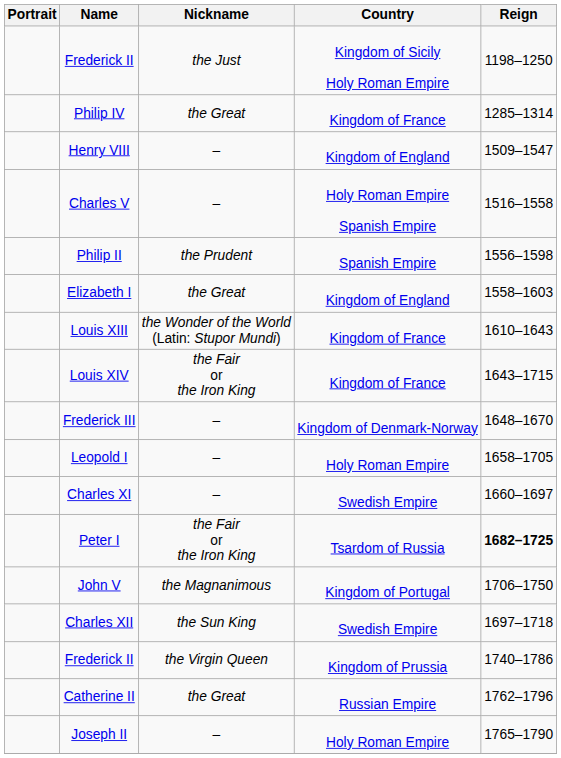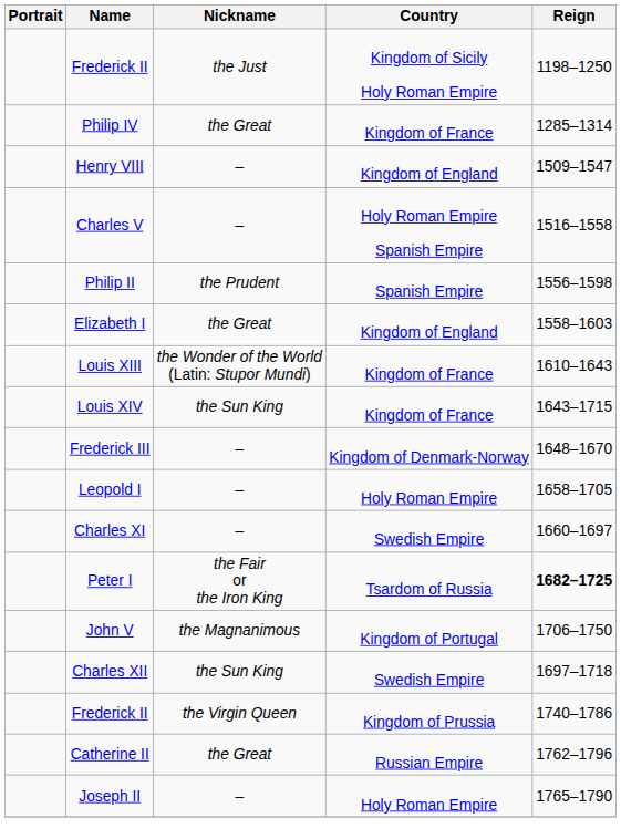 <table class="wikitable mw-collapsible mw">
 <tr style="text-align:center;">
 <th>Portrait</th>
 <th>Name</th>
 <th>Nickname</th>
 <th>Country</th>
 <th>Reign</th>
 </tr>
 <tr style="text-align:center;">
 <td></td>
 <td><a href='#'>Frederick II</a></td>
 <td><em>the Just</em></td>
 <td><br><a href='#'>Kingdom of Sicily</a><br><br><a href='#'>Holy Roman Empire</a></td>
 <td>1198–1250</td>
 </tr>
 <tr style="text-align:center;">
 <td></td>
 <td><a href='#'>Philip IV</a></td>
 <td><em>the Great</em></td>
 <td><br><a href='#'>Kingdom of France</a></td>
 <td>1285–1314</td>
 </tr>
 <tr style="text-align:center;">
 <td></td>
 <td><a href='#'>Henry VIII</a></td>
 <td>–</td>
 <td><br><a href='#'>Kingdom of England</a></td>
 <td>1509–1547</td>
 </tr>
 <tr style="text-align:center;">
 <td></td>
 <td><a href='#'>Charles V</a></td>
 <td>–</td>
 <td><br><a href='#'>Holy Roman Empire</a><br><br><a href='#'>Spanish Empire</a></td>
 <td>1516–1558</td>
 </tr>
 <tr style="text-align:center;">
 <td></td>
 <td><a href='#'>Philip II</a></td>
 <td><em>the Prudent</em></td>
 <td><br><a href='#'>Spanish Empire</a></td>
 <td>1556–1598</td>
 </tr>
 <tr style="text-align:center;">
 <td></td>
 <td><a href='#'>Elizabeth I</a></td>
 <td><em>the Great</em></td>
 <td><br><a href='#'>Kingdom of England</a></td>
 <td>1558–1603</td>
 </tr>
 <tr style="text-align:center;">
 <td></td>
 <td><a href='#'>Louis XIII</a></td>
 <td><em>the Wonder of the World</em><br>(Latin: <em>Stupor Mundi</em>)</td>
 <td><br><a href='#'>Kingdom of France</a></td>
 <td>1610–1643</td>
 </tr>
 <tr style="text-align:center;">
 <td></td>
 <td><a href='#'>Louis XIV</a></td>
-<td><em>the Fair</em><br>or<br><em>the Iron King</em></td>
+<td><em>the Sun King</em></td>
 <td><br><a href='#'>Kingdom of France</a></td>
 <td>1643–1715</td>
 </tr>
 <tr style="text-align:center;">
 <td></td>
 <td><a href='#'>Frederick III</a></td>
 <td>–</td>
 <td><br><a href='#'>Kingdom of Denmark-Norway</a></td>
 <td>1648–1670</td>
 </tr>
 <tr style="text-align:center;">
 <td></td>
 <td><a href='#'>Leopold I</a></td>
 <td>–</td>
 <td><br><a href='#'>Holy Roman Empire</a></td>
 <td>1658–1705</td>
 </tr>
 <tr style="text-align:center;">
 <td></td>
 <td><a href='#'>Charles XI</a></td>
 <td>–</td>
 <td><br><a href='#'>Swedish Empire</a></td>
 <td>1660–1697</td>
 </tr>
 <tr style="text-align:center;">
 <td></td>
 <td><a href='#'>Peter I</a></td>
 <td><em>the Fair</em><br>or<br><em>the Iron King</em></td>
 <td><br><a href='#'>Tsardom of Russia</a></td>
 <td><strong>1682–1725</strong></td>
 </tr>
 <tr style="text-align:center;">
 <td></td>
 <td><a href='#'>John V</a></td>
 <td><em>the Magnanimous</em></td>
 <td><br><a href='#'>Kingdom of Portugal</a></td>
 <td>1706–1750</td>
 </tr>
 <tr style="text-align:center;">
 <td></td>
 <td><a href='#'>Charles XII</a></td>
 <td><em>the Sun King</em></td>
 <td><br><a href='#'>Swedish Empire</a></td>
 <td>1697–1718</td>
 </tr>
 <tr style="text-align:center;">
 <td></td>
 <td><a href='#'>Frederick II</a></td>
 <td><em>the Virgin Queen</em></td>
 <td><br><a href='#'>Kingdom of Prussia</a></td>
 <td>1740–1786</td>
 </tr>
 <tr style="text-align:center;">
 <td></td>
 <td><a href='#'>Catherine II</a></td>
 <td><em>the Great</em></td>
 <td><br><a href='#'>Russian Empire</a></td>
 <td>1762–1796</td>
 </tr>
 <tr style="text-align:center;">
 <td></td>
 <td><a href='#'>Joseph II</a></td>
 <td>–</td>
 <td><br><a href='#'>Holy Roman Empire</a></td>
 <td>1765–1790</td>
 </tr>
 <tr style="text-align:center;">
 </tr>
 </table>
